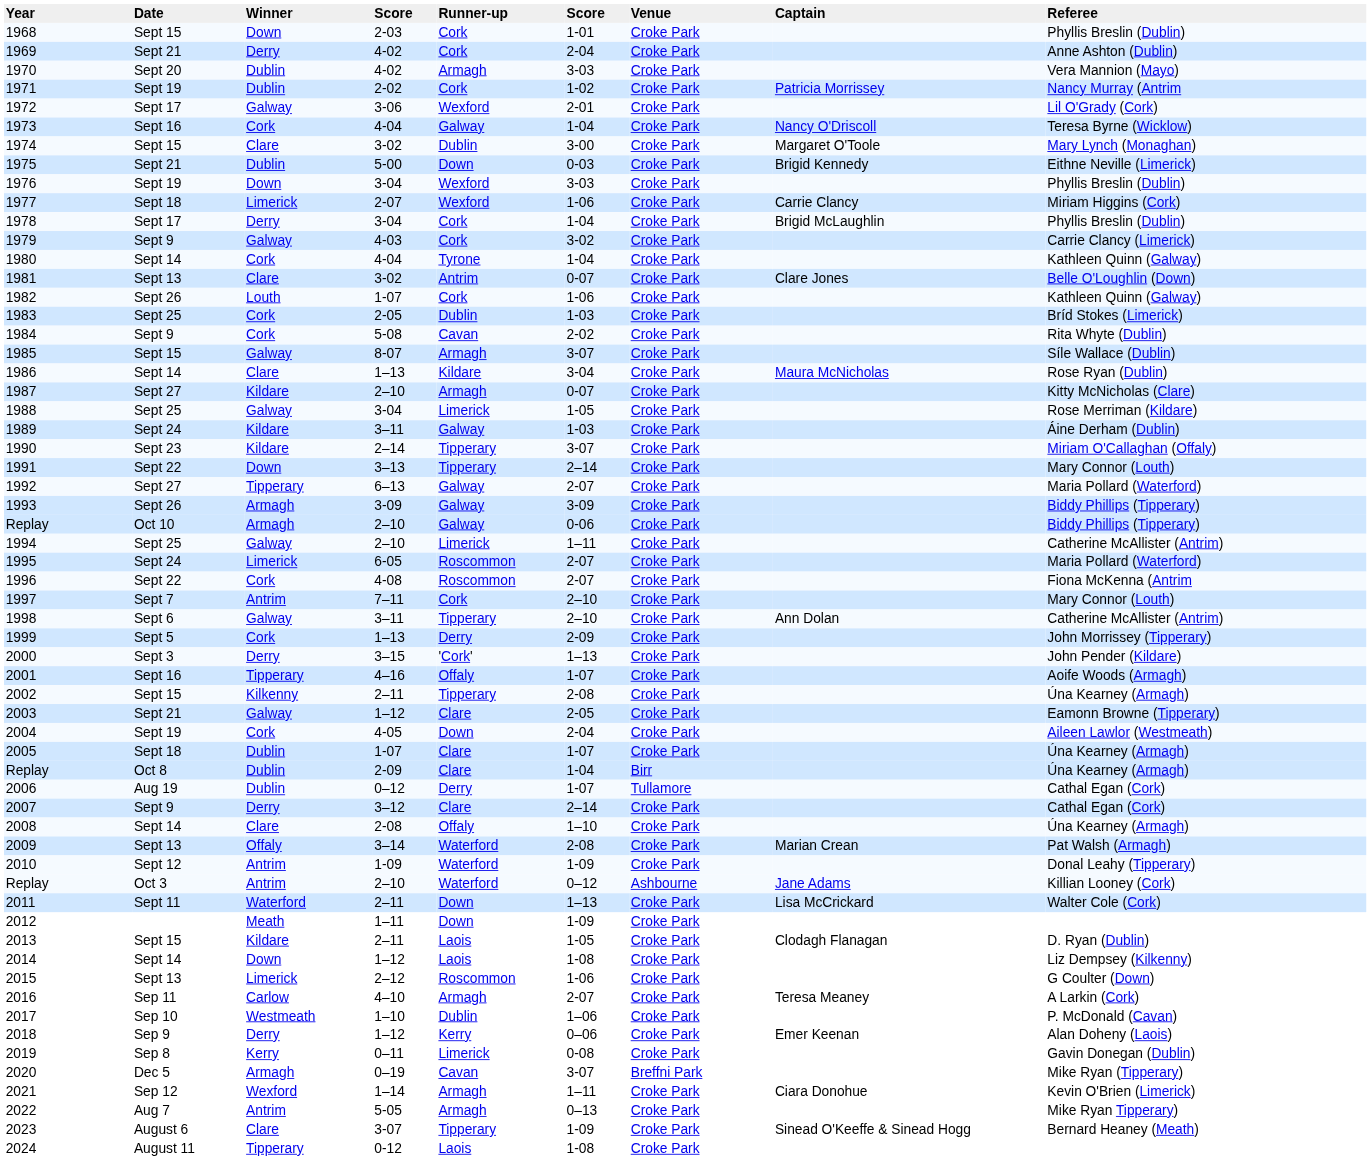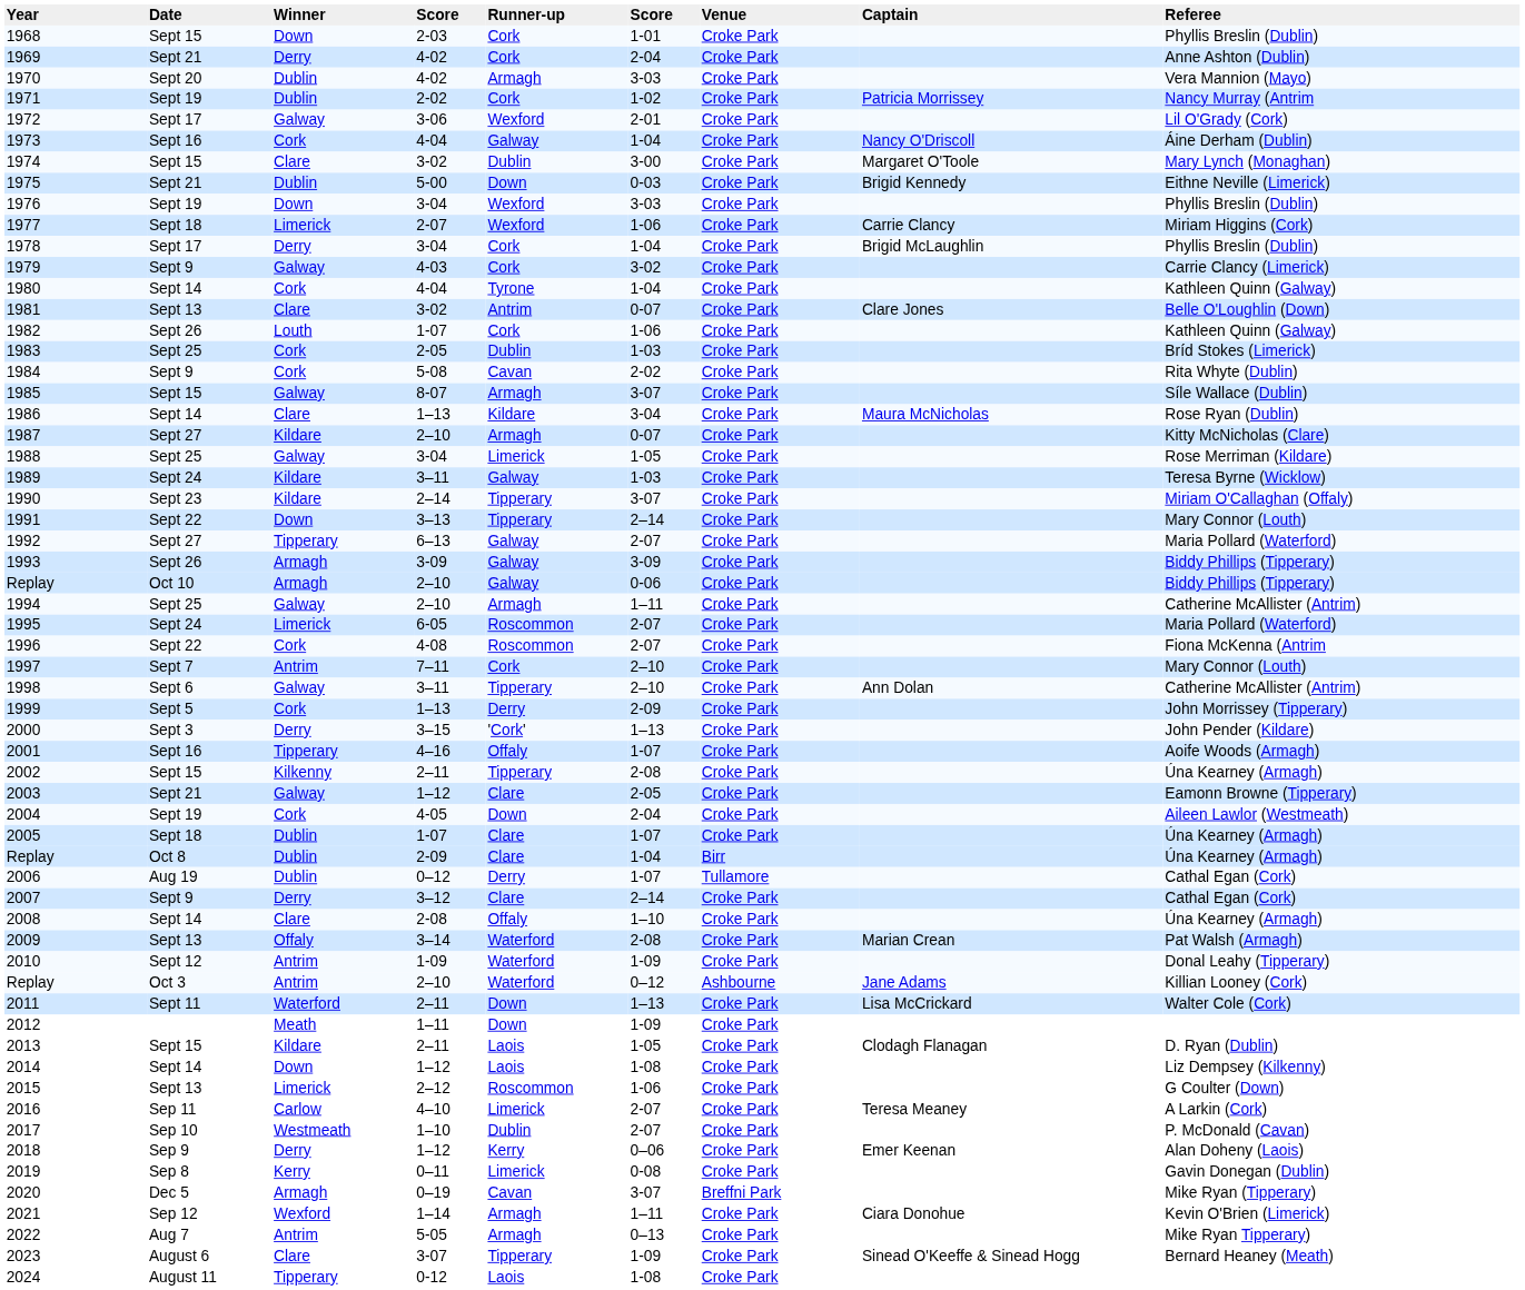 <table cellpadding=2 cellspacing=4 width=100% style="border-collapse:collapse">
 <tr align=left style="background:#efefef;">
 <th width=8%>Year</th>
 <th width=7%>Date</th>
 <th width=8%>Winner</th>
 <th width=4%>Score</th>
 <th width=8%>Runner-up</th>
 <th width=4%>Score</th>
 <th width=9%>Venue</th>
 <th width=17%>Captain</th>
 <th width=20%>Referee</th>
 </tr>
 <tr bgcolor=#F5FAFF>
 <td>1968</td>
 <td>Sept 15</td>
 <td><a href='#'>Down</a></td>
 <td>2-03</td>
 <td><a href='#'>Cork</a></td>
 <td>1-01</td>
 <td><a href='#'>Croke Park</a></td>
 <td></td>
 <td>Phyllis Breslin (<a href='#'>Dublin</a>)</td>
 </tr>
 <tr bgcolor=#D0E7FF>
 <td>1969</td>
 <td>Sept 21</td>
 <td><a href='#'>Derry</a></td>
 <td>4-02</td>
 <td><a href='#'>Cork</a></td>
 <td>2-04</td>
 <td><a href='#'>Croke Park</a></td>
 <td></td>
 <td>Anne Ashton (<a href='#'>Dublin</a>)</td>
 </tr>
 <tr bgcolor=#F5FAFF>
 <td>1970</td>
 <td>Sept 20</td>
 <td><a href='#'>Dublin</a></td>
 <td>4-02</td>
 <td><a href='#'>Armagh</a></td>
 <td>3-03</td>
 <td><a href='#'>Croke Park</a></td>
 <td></td>
 <td>Vera Mannion (<a href='#'>Mayo</a>)</td>
 </tr>
 <tr bgcolor=#D0E7FF>
 <td>1971</td>
 <td>Sept 19</td>
 <td><a href='#'>Dublin</a></td>
 <td>2-02</td>
 <td><a href='#'>Cork</a></td>
 <td>1-02</td>
 <td><a href='#'>Croke Park</a></td>
 <td><a href='#'>Patricia Morrissey</a></td>
 <td><a href='#'>Nancy Murray</a> (<a href='#'>Antrim</a></td>
 </tr>
 <tr bgcolor=#F5FAFF>
 <td>1972</td>
 <td>Sept 17</td>
 <td><a href='#'>Galway</a></td>
 <td>3-06</td>
 <td><a href='#'>Wexford</a></td>
 <td>2-01</td>
 <td><a href='#'>Croke Park</a></td>
 <td></td>
 <td><a href='#'>Lil O'Grady</a> (<a href='#'>Cork</a>)</td>
 </tr>
 <tr bgcolor=#D0E7FF>
 <td>1973</td>
 <td>Sept 16</td>
 <td><a href='#'>Cork</a></td>
 <td>4-04</td>
 <td><a href='#'>Galway</a></td>
 <td>1-04</td>
 <td><a href='#'>Croke Park</a></td>
 <td><a href='#'>Nancy O'Driscoll</a></td>
-<td>Teresa Byrne (<a href='#'>Wicklow</a>)</td>
+<td>Áine Derham (<a href='#'>Dublin</a>)</td>
 </tr>
 <tr bgcolor=#F5FAFF>
 <td>1974</td>
 <td>Sept 15</td>
 <td><a href='#'>Clare</a></td>
 <td>3-02</td>
 <td><a href='#'>Dublin</a></td>
 <td>3-00</td>
 <td><a href='#'>Croke Park</a></td>
 <td>Margaret O'Toole</td>
 <td><a href='#'>Mary Lynch</a> (<a href='#'>Monaghan</a>)</td>
 </tr>
 <tr bgcolor=#D0E7FF>
 <td>1975</td>
 <td>Sept 21</td>
 <td><a href='#'>Dublin</a></td>
 <td>5-00</td>
 <td><a href='#'>Down</a></td>
 <td>0-03</td>
 <td><a href='#'>Croke Park</a></td>
 <td>Brigid Kennedy</td>
 <td>Eithne Neville (<a href='#'>Limerick</a>)</td>
 </tr>
 <tr bgcolor=#F5FAFF>
 <td>1976</td>
 <td>Sept 19</td>
 <td><a href='#'>Down</a></td>
 <td>3-04</td>
 <td><a href='#'>Wexford</a></td>
 <td>3-03</td>
 <td><a href='#'>Croke Park</a></td>
 <td></td>
 <td>Phyllis Breslin (<a href='#'>Dublin</a>)</td>
 </tr>
 <tr bgcolor=#D0E7FF>
 <td>1977</td>
 <td>Sept 18</td>
 <td><a href='#'>Limerick</a></td>
 <td>2-07</td>
 <td><a href='#'>Wexford</a></td>
 <td>1-06</td>
 <td><a href='#'>Croke Park</a></td>
 <td>Carrie Clancy</td>
 <td>Miriam Higgins (<a href='#'>Cork</a>)</td>
 </tr>
 <tr bgcolor=#F5FAFF>
 <td>1978</td>
 <td>Sept 17</td>
 <td><a href='#'>Derry</a></td>
 <td>3-04</td>
 <td><a href='#'>Cork</a></td>
 <td>1-04</td>
 <td><a href='#'>Croke Park</a></td>
 <td>Brigid McLaughlin</td>
 <td>Phyllis Breslin (<a href='#'>Dublin</a>)</td>
 </tr>
 <tr bgcolor=#D0E7FF>
 <td>1979</td>
 <td>Sept 9</td>
 <td><a href='#'>Galway</a></td>
 <td>4-03</td>
 <td><a href='#'>Cork</a></td>
 <td>3-02</td>
 <td><a href='#'>Croke Park</a></td>
 <td></td>
 <td>Carrie Clancy (<a href='#'>Limerick</a>)</td>
 </tr>
 <tr bgcolor=#F5FAFF>
 <td>1980</td>
 <td>Sept 14</td>
 <td><a href='#'>Cork</a></td>
 <td>4-04</td>
 <td><a href='#'>Tyrone</a></td>
 <td>1-04</td>
 <td><a href='#'>Croke Park</a></td>
 <td></td>
 <td>Kathleen Quinn (<a href='#'>Galway</a>)</td>
 </tr>
 <tr bgcolor=#D0E7FF>
 <td>1981</td>
 <td>Sept 13</td>
 <td><a href='#'>Clare</a></td>
 <td>3-02</td>
 <td><a href='#'>Antrim</a></td>
 <td>0-07</td>
 <td><a href='#'>Croke Park</a></td>
 <td>Clare Jones</td>
 <td><a href='#'>Belle O'Loughlin</a> (<a href='#'>Down</a>)</td>
 </tr>
 <tr bgcolor=#F5FAFF>
 <td>1982</td>
 <td>Sept 26</td>
 <td><a href='#'>Louth</a></td>
 <td>1-07</td>
 <td><a href='#'>Cork</a></td>
 <td>1-06</td>
 <td><a href='#'>Croke Park</a></td>
 <td></td>
 <td>Kathleen Quinn (<a href='#'>Galway</a>)</td>
 </tr>
 <tr bgcolor=#D0E7FF>
 <td>1983</td>
 <td>Sept 25</td>
 <td><a href='#'>Cork</a></td>
 <td>2-05</td>
 <td><a href='#'>Dublin</a></td>
 <td>1-03</td>
 <td><a href='#'>Croke Park</a></td>
 <td></td>
 <td>Bríd Stokes (<a href='#'>Limerick</a>)</td>
 </tr>
 <tr bgcolor=#F5FAFF>
 <td>1984</td>
 <td>Sept 9</td>
 <td><a href='#'>Cork</a></td>
 <td>5-08</td>
 <td><a href='#'>Cavan</a></td>
 <td>2-02</td>
 <td><a href='#'>Croke Park</a></td>
 <td></td>
 <td>Rita Whyte (<a href='#'>Dublin</a>)</td>
 </tr>
 <tr bgcolor=#D0E7FF>
 <td>1985</td>
 <td>Sept 15</td>
 <td><a href='#'>Galway</a></td>
 <td>8-07</td>
 <td><a href='#'>Armagh</a></td>
 <td>3-07</td>
 <td><a href='#'>Croke Park</a></td>
 <td></td>
 <td>Síle Wallace (<a href='#'>Dublin</a>)</td>
 </tr>
 <tr bgcolor=#F5FAFF>
 <td>1986</td>
 <td>Sept 14</td>
 <td><a href='#'>Clare</a></td>
 <td>1–13</td>
 <td><a href='#'>Kildare</a></td>
 <td>3-04</td>
 <td><a href='#'>Croke Park</a></td>
 <td><a href='#'>Maura McNicholas</a></td>
 <td>Rose Ryan (<a href='#'>Dublin</a>)</td>
 </tr>
 <tr bgcolor=#D0E7FF>
 <td>1987</td>
 <td>Sept 27</td>
 <td><a href='#'>Kildare</a></td>
 <td>2–10</td>
 <td><a href='#'>Armagh</a></td>
 <td>0-07</td>
 <td><a href='#'>Croke Park</a></td>
 <td></td>
 <td>Kitty McNicholas (<a href='#'>Clare</a>)</td>
 </tr>
 <tr bgcolor=#F5FAFF>
 <td>1988</td>
 <td>Sept 25</td>
 <td><a href='#'>Galway</a></td>
 <td>3-04</td>
 <td><a href='#'>Limerick</a></td>
 <td>1-05</td>
 <td><a href='#'>Croke Park</a></td>
 <td></td>
 <td>Rose Merriman (<a href='#'>Kildare</a>)</td>
 </tr>
 <tr bgcolor=#D0E7FF>
 <td>1989</td>
 <td>Sept 24</td>
 <td><a href='#'>Kildare</a></td>
 <td>3–11</td>
 <td><a href='#'>Galway</a></td>
 <td>1-03</td>
 <td><a href='#'>Croke Park</a></td>
 <td></td>
-<td>Áine Derham (<a href='#'>Dublin</a>)</td>
+<td>Teresa Byrne (<a href='#'>Wicklow</a>)</td>
 </tr>
 <tr bgcolor=#F5FAFF>
 <td>1990</td>
 <td>Sept 23</td>
 <td><a href='#'>Kildare</a></td>
 <td>2–14</td>
 <td><a href='#'>Tipperary</a></td>
 <td>3-07</td>
 <td><a href='#'>Croke Park</a></td>
 <td></td>
 <td><a href='#'>Miriam O'Callaghan</a> (<a href='#'>Offaly</a>)</td>
 </tr>
 <tr bgcolor=#D0E7FF>
 <td>1991</td>
 <td>Sept 22</td>
 <td><a href='#'>Down</a></td>
 <td>3–13</td>
 <td><a href='#'>Tipperary</a></td>
 <td>2–14</td>
 <td><a href='#'>Croke Park</a></td>
 <td></td>
 <td>Mary Connor (<a href='#'>Louth</a>)</td>
 </tr>
 <tr bgcolor=#F5FAFF>
 <td>1992</td>
 <td>Sept 27</td>
 <td><a href='#'>Tipperary</a></td>
 <td>6–13</td>
 <td><a href='#'>Galway</a></td>
 <td>2-07</td>
 <td><a href='#'>Croke Park</a></td>
 <td></td>
 <td>Maria Pollard (<a href='#'>Waterford</a>)</td>
 </tr>
 <tr bgcolor=#D0E7FF>
 <td>1993</td>
 <td>Sept 26</td>
 <td><a href='#'>Armagh</a></td>
 <td>3-09</td>
 <td><a href='#'>Galway</a></td>
 <td>3-09</td>
 <td><a href='#'>Croke Park</a></td>
 <td></td>
 <td><a href='#'>Biddy Phillips</a> (<a href='#'>Tipperary</a>)</td>
 </tr>
 <tr bgcolor=#D0E7FF>
 <td>Replay</td>
 <td>Oct 10</td>
 <td><a href='#'>Armagh</a></td>
 <td>2–10</td>
 <td><a href='#'>Galway</a></td>
 <td>0-06</td>
 <td><a href='#'>Croke Park</a></td>
 <td></td>
 <td><a href='#'>Biddy Phillips</a> (<a href='#'>Tipperary</a>)</td>
 </tr>
 <tr bgcolor=#F5FAFF>
 <td>1994</td>
 <td>Sept 25</td>
 <td><a href='#'>Galway</a></td>
 <td>2–10</td>
-<td><a href='#'>Limerick</a></td>
+<td><a href='#'>Armagh</a></td>
 <td>1–11</td>
 <td><a href='#'>Croke Park</a></td>
 <td></td>
 <td>Catherine McAllister (<a href='#'>Antrim</a>)</td>
 </tr>
 <tr bgcolor=#D0E7FF>
 <td>1995</td>
 <td>Sept 24</td>
 <td><a href='#'>Limerick</a></td>
 <td>6-05</td>
 <td><a href='#'>Roscommon</a></td>
 <td>2-07</td>
 <td><a href='#'>Croke Park</a></td>
 <td></td>
 <td>Maria Pollard (<a href='#'>Waterford</a>)</td>
 </tr>
 <tr bgcolor=#F5FAFF>
 <td>1996</td>
 <td>Sept 22</td>
 <td><a href='#'>Cork</a></td>
 <td>4-08</td>
 <td><a href='#'>Roscommon</a></td>
 <td>2-07</td>
 <td><a href='#'>Croke Park</a></td>
 <td></td>
 <td>Fiona McKenna (<a href='#'>Antrim</a></td>
 </tr>
 <tr bgcolor=#D0E7FF>
 <td>1997</td>
 <td>Sept 7</td>
 <td><a href='#'>Antrim</a></td>
 <td>7–11</td>
 <td><a href='#'>Cork</a></td>
 <td>2–10</td>
 <td><a href='#'>Croke Park</a></td>
 <td></td>
 <td>Mary Connor (<a href='#'>Louth</a>)</td>
 </tr>
 <tr bgcolor=#F5FAFF>
 <td>1998</td>
 <td>Sept 6</td>
 <td><a href='#'>Galway</a></td>
 <td>3–11</td>
 <td><a href='#'>Tipperary</a></td>
 <td>2–10</td>
 <td><a href='#'>Croke Park</a></td>
 <td>Ann Dolan</td>
 <td>Catherine McAllister (<a href='#'>Antrim</a>)</td>
 </tr>
 <tr bgcolor=#D0E7FF>
 <td>1999</td>
 <td>Sept 5</td>
 <td><a href='#'>Cork</a></td>
 <td>1–13</td>
 <td><a href='#'>Derry</a></td>
 <td>2-09</td>
 <td><a href='#'>Croke Park</a></td>
 <td></td>
 <td>John Morrissey (<a href='#'>Tipperary</a>)</td>
 </tr>
 <tr bgcolor=#F5FAFF>
 <td>2000</td>
 <td>Sept 3</td>
 <td><a href='#'>Derry</a></td>
 <td>3–15</td>
 <td>'<a href='#'>Cork</a>'</td>
 <td>1–13</td>
 <td><a href='#'>Croke Park</a></td>
 <td></td>
 <td>John Pender (<a href='#'>Kildare</a>)</td>
 </tr>
 <tr bgcolor=#D0E7FF>
 <td>2001</td>
 <td>Sept 16</td>
 <td><a href='#'>Tipperary</a></td>
 <td>4–16</td>
 <td><a href='#'>Offaly</a></td>
 <td>1-07</td>
 <td><a href='#'>Croke Park</a></td>
 <td></td>
 <td>Aoife Woods (<a href='#'>Armagh</a>)</td>
 </tr>
 <tr bgcolor=#F5FAFF>
 <td>2002</td>
 <td>Sept 15</td>
 <td><a href='#'>Kilkenny</a></td>
 <td>2–11</td>
 <td><a href='#'>Tipperary</a></td>
 <td>2-08</td>
 <td><a href='#'>Croke Park</a></td>
 <td></td>
 <td>Úna Kearney (<a href='#'>Armagh</a>)</td>
 </tr>
 <tr bgcolor=#D0E7FF>
 <td>2003</td>
 <td>Sept 21</td>
 <td><a href='#'>Galway</a></td>
 <td>1–12</td>
 <td><a href='#'>Clare</a></td>
 <td>2-05</td>
 <td><a href='#'>Croke Park</a></td>
 <td></td>
 <td>Eamonn Browne (<a href='#'>Tipperary</a>)</td>
 </tr>
 <tr bgcolor=#F5FAFF>
 <td>2004</td>
 <td>Sept 19</td>
 <td><a href='#'>Cork</a></td>
 <td>4-05</td>
 <td><a href='#'>Down</a></td>
 <td>2-04</td>
 <td><a href='#'>Croke Park</a></td>
 <td></td>
 <td><a href='#'>Aileen Lawlor</a> (<a href='#'>Westmeath</a>)</td>
 </tr>
 <tr bgcolor=#D0E7FF>
 <td>2005</td>
 <td>Sept 18</td>
 <td><a href='#'>Dublin</a></td>
 <td>1-07</td>
 <td><a href='#'>Clare</a></td>
 <td>1-07</td>
 <td><a href='#'>Croke Park</a></td>
 <td></td>
 <td>Úna Kearney (<a href='#'>Armagh</a>)</td>
 </tr>
 <tr bgcolor=#D0E7FF>
 <td>Replay</td>
 <td>Oct 8</td>
 <td><a href='#'>Dublin</a></td>
 <td>2-09</td>
 <td><a href='#'>Clare</a></td>
 <td>1-04</td>
 <td><a href='#'>Birr</a></td>
 <td></td>
 <td>Úna Kearney (<a href='#'>Armagh</a>)</td>
 </tr>
 <tr bgcolor=#F5FAFF>
 <td>2006</td>
 <td>Aug 19</td>
 <td><a href='#'>Dublin</a></td>
 <td>0–12</td>
 <td><a href='#'>Derry</a></td>
 <td>1-07</td>
 <td><a href='#'>Tullamore</a></td>
 <td></td>
 <td>Cathal Egan (<a href='#'>Cork</a>)</td>
 </tr>
 <tr bgcolor=#D0E7FF>
 <td>2007</td>
 <td>Sept 9</td>
 <td><a href='#'>Derry</a></td>
 <td>3–12</td>
 <td><a href='#'>Clare</a></td>
 <td>2–14</td>
 <td><a href='#'>Croke Park</a></td>
 <td></td>
 <td>Cathal Egan (<a href='#'>Cork</a>)</td>
 </tr>
 <tr bgcolor=#F5FAFF>
 <td>2008 </td>
 <td>Sept 14</td>
 <td><a href='#'>Clare</a></td>
 <td>2-08</td>
 <td><a href='#'>Offaly</a></td>
 <td>1–10</td>
 <td><a href='#'>Croke Park</a></td>
 <td></td>
 <td>Úna Kearney (<a href='#'>Armagh</a>)</td>
 </tr>
 <tr bgcolor=#D0E7FF>
 <td>2009 </td>
 <td>Sept 13</td>
 <td><a href='#'>Offaly</a></td>
 <td>3–14</td>
 <td><a href='#'>Waterford</a></td>
 <td>2-08</td>
 <td><a href='#'>Croke Park</a></td>
 <td>Marian Crean</td>
 <td>Pat Walsh (<a href='#'>Armagh</a>)</td>
 </tr>
 <tr bgcolor=#F5FAFF>
 <td>2010 </td>
 <td>Sept 12</td>
 <td><a href='#'>Antrim</a></td>
 <td>1-09</td>
 <td><a href='#'>Waterford</a></td>
 <td>1-09</td>
 <td><a href='#'>Croke Park</a></td>
 <td></td>
 <td>Donal Leahy (<a href='#'>Tipperary</a>)</td>
 </tr>
 <tr bgcolor=#F5FAFF>
 <td>Replay </td>
 <td>Oct 3</td>
 <td><a href='#'>Antrim</a></td>
 <td>2–10</td>
 <td><a href='#'>Waterford</a></td>
 <td>0–12</td>
 <td><a href='#'>Ashbourne</a></td>
 <td><a href='#'>Jane Adams</a></td>
 <td>Killian Looney (<a href='#'>Cork</a>)</td>
 </tr>
 <tr bgcolor=#D0E7FF>
 <td>2011 </td>
 <td>Sept 11</td>
 <td><a href='#'>Waterford</a></td>
 <td>2–11</td>
 <td><a href='#'>Down</a></td>
 <td>1–13</td>
 <td><a href='#'>Croke Park</a></td>
 <td>Lisa McCrickard</td>
 <td>Walter Cole (<a href='#'>Cork</a>)</td>
 </tr>
 <tr>
 <td>2012</td>
 <td></td>
 <td><a href='#'>Meath</a></td>
 <td>1–11</td>
 <td><a href='#'>Down</a></td>
 <td>1-09</td>
 <td><a href='#'>Croke Park</a></td>
 <td></td>
 <td></td>
 </tr>
 <tr>
 <td>2013</td>
 <td>Sept 15</td>
 <td><a href='#'>Kildare</a></td>
 <td>2–11</td>
 <td><a href='#'>Laois</a></td>
 <td>1-05</td>
 <td><a href='#'>Croke Park</a></td>
 <td>Clodagh Flanagan</td>
 <td>D. Ryan (<a href='#'>Dublin</a>)</td>
 </tr>
 <tr>
 <td>2014</td>
 <td>Sept 14</td>
 <td><a href='#'>Down</a></td>
 <td>1–12</td>
 <td><a href='#'>Laois</a></td>
 <td>1-08</td>
 <td><a href='#'>Croke Park</a></td>
 <td></td>
 <td>Liz Dempsey (<a href='#'>Kilkenny</a>)</td>
 </tr>
 <tr>
 <td>2015</td>
 <td>Sept 13</td>
 <td><a href='#'>Limerick</a></td>
 <td>2–12</td>
 <td><a href='#'>Roscommon</a></td>
 <td>1-06</td>
 <td><a href='#'>Croke Park</a></td>
 <td></td>
 <td>G Coulter (<a href='#'>Down</a>)</td>
 </tr>
 <tr>
 <td>2016</td>
 <td>Sep 11</td>
 <td><a href='#'>Carlow</a></td>
 <td>4–10</td>
-<td><a href='#'>Armagh</a></td>
+<td><a href='#'>Limerick</a></td>
 <td>2-07</td>
 <td><a href='#'>Croke Park</a></td>
 <td>Teresa Meaney</td>
 <td>A Larkin (<a href='#'>Cork</a>)</td>
 </tr>
 <tr>
 <td>2017</td>
 <td>Sep 10</td>
 <td><a href='#'>Westmeath</a></td>
 <td>1–10</td>
 <td><a href='#'>Dublin</a></td>
-<td>1–06</td>
+<td>2-07</td>
 <td><a href='#'>Croke Park</a></td>
 <td></td>
 <td>P. McDonald (<a href='#'>Cavan</a>)</td>
 </tr>
 <tr>
 <td>2018</td>
 <td>Sep 9</td>
 <td><a href='#'>Derry</a></td>
 <td>1–12</td>
 <td><a href='#'>Kerry</a></td>
 <td>0–06</td>
 <td><a href='#'>Croke Park</a></td>
 <td>Emer Keenan</td>
 <td>Alan Doheny (<a href='#'>Laois</a>)</td>
 </tr>
 <tr>
 <td>2019</td>
 <td>Sep 8</td>
 <td><a href='#'>Kerry</a></td>
 <td>0–11</td>
 <td><a href='#'>Limerick</a></td>
 <td>0-08</td>
 <td><a href='#'>Croke Park</a></td>
 <td></td>
 <td>Gavin Donegan (<a href='#'>Dublin</a>)</td>
 </tr>
 <tr>
 <td>2020</td>
 <td>Dec 5</td>
 <td><a href='#'>Armagh</a></td>
 <td>0–19</td>
 <td><a href='#'>Cavan</a></td>
 <td>3-07</td>
 <td><a href='#'>Breffni Park</a></td>
 <td></td>
 <td>Mike Ryan (<a href='#'>Tipperary</a>)</td>
 </tr>
 <tr>
 <td>2021</td>
 <td>Sep 12</td>
 <td><a href='#'>Wexford</a></td>
 <td>1–14</td>
 <td><a href='#'>Armagh</a></td>
 <td>1–11</td>
 <td><a href='#'>Croke Park</a></td>
 <td>Ciara Donohue</td>
 <td>Kevin O'Brien (<a href='#'>Limerick</a>)</td>
 </tr>
 <tr>
 <td>2022</td>
 <td>Aug 7</td>
 <td><a href='#'>Antrim</a></td>
 <td>5-05</td>
 <td><a href='#'>Armagh</a></td>
 <td>0–13</td>
 <td><a href='#'>Croke Park</a></td>
 <td></td>
 <td>Mike Ryan <a href='#'>Tipperary</a>)</td>
 </tr>
 <tr>
 <td>2023</td>
 <td>August 6</td>
 <td><a href='#'>Clare</a></td>
 <td>3-07</td>
 <td><a href='#'>Tipperary</a></td>
 <td>1-09</td>
 <td><a href='#'>Croke Park</a></td>
 <td>Sinead O'Keeffe & Sinead Hogg</td>
 <td>Bernard Heaney (<a href='#'>Meath</a>)</td>
 </tr>
 <tr>
 <td>2024</td>
 <td>August 11</td>
 <td><a href='#'>Tipperary</a></td>
 <td>0-12</td>
 <td><a href='#'>Laois</a></td>
 <td>1-08</td>
 <td><a href='#'>Croke Park</a></td>
 <td></td>
 <td></td>
 </tr>
 </table>
